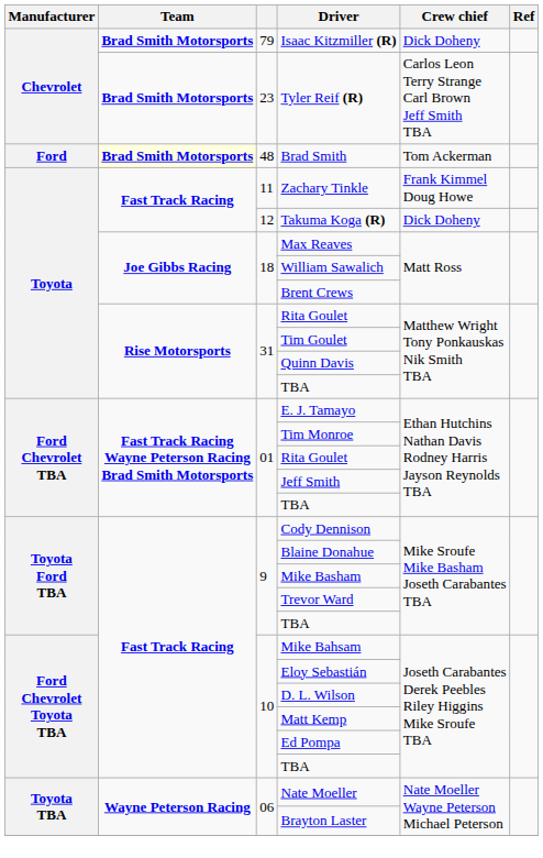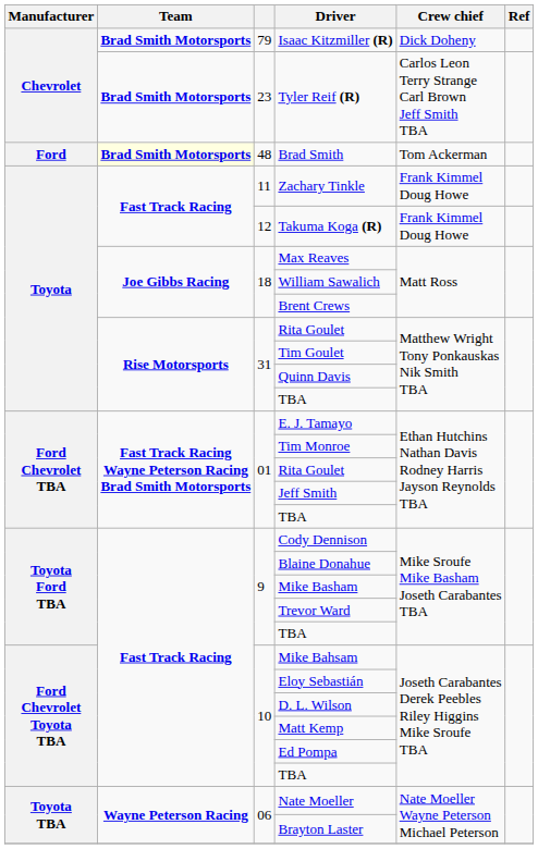 <table class="wikitable" style="font-size: 95%;">
 <tr>
 <th>Manufacturer</th>
 <th>Team</th>
 <th></th>
 <th>Driver</th>
 <th>Crew chief</th>
 <th>Ref</th>
 </tr>
 <tr>
 <th rowspan=2><a href='#'>Chevrolet</a></th>
 <td style="text-align:center;"><strong><a href='#'>Brad Smith Motorsports</a></strong></td>
 <td>79</td>
 <td><a href='#'>Isaac Kitzmiller</a> <strong>(R)</strong></td>
 <td><a href='#'>Dick Doheny</a></td>
 <td></td>
 </tr>
 <tr>
 <td style="text-align:center;"><strong><a href='#'>Brad Smith Motorsports</a></strong></td>
 <td>23</td>
 <td><a href='#'>Tyler Reif</a> <strong>(R)</strong></td>
 <td>Carlos Leon <small></small> <br> Terry Strange <small></small> <br> Carl Brown <small></small> <br> <a href='#'>Jeff Smith</a> <small></small> <br> TBA <small></small></td>
 <td></td>
 </tr>
 <tr>
 <th><a href='#'>Ford</a></th>
 <td style="background: lightyellow; text-align:center;"><strong><a href='#'>Brad Smith Motorsports</a></strong></td>
 <td>48</td>
 <td><a href='#'>Brad Smith</a></td>
 <td>Tom Ackerman</td>
 <td></td>
 </tr>
 <tr>
 <th rowspan="9"><a href='#'>Toyota</a></th>
 <td rowspan=2 style="text-align:center;"><strong><a href='#'>Fast Track Racing</a></strong></td>
 <td>11</td>
 <td><a href='#'>Zachary Tinkle</a></td>
 <td><a href='#'>Frank Kimmel</a> <small></small> <br> Doug Howe <small></small></td>
 <td></td>
 </tr>
 <tr>
 <td>12</td>
 <td><a href='#'>Takuma Koga</a> <strong>(R)</strong></td>
-<td><a href='#'>Dick Doheny</a></td>
+<td><a href='#'>Frank Kimmel</a> <small></small> <br> Doug Howe <small></small></td>
 <td></td>
 </tr>
 <tr>
 <td rowspan=3 style="text-align:center;"><strong><a href='#'>Joe Gibbs Racing</a></strong></td>
 <td rowspan=3>18</td>
 <td><a href='#'>Max Reaves</a> <small></small></td>
 <td rowspan=3>Matt Ross</td>
 <td rowspan=3></td>
 </tr>
 <tr>
 <td><a href='#'>William Sawalich</a> <small></small></td>
 </tr>
 <tr>
 <td><a href='#'>Brent Crews</a> <small></small></td>
 </tr>
 <tr>
 <td rowspan=4 style="text-align:center;"><strong><a href='#'>Rise Motorsports</a></strong></td>
 <td rowspan=4>31</td>
 <td><a href='#'>Rita Goulet</a> <small></small></td>
 <td rowspan=4>Matthew Wright <small></small> <br> Tony Ponkauskas <small></small> <br> Nik Smith <small></small> <br> TBA <small></small></td>
 <td rowspan=4></td>
 </tr>
 <tr>
 <td><a href='#'>Tim Goulet</a> <small></small></td>
 </tr>
 <tr>
 <td><a href='#'>Quinn Davis</a> <small></small></td>
 </tr>
 <tr>
 <td>TBA <small></small></td>
 </tr>
 <tr>
 <th rowspan="5"><a href='#'>Ford</a> <small></small> <br> <a href='#'>Chevrolet</a> <small></small> <br> TBA <small></small></th>
 <td rowspan=5 style="text-align:center;"><strong><a href='#'>Fast Track Racing</a></strong> <small></small> <br> <strong><a href='#'>Wayne Peterson Racing</a></strong> <small></small>  <br> <strong><a href='#'>Brad Smith Motorsports</a></strong> <small></small> </td>
 <td rowspan=5>01</td>
 <td><a href='#'>E. J. Tamayo</a> <small></small></td>
 <td rowspan=5>Ethan Hutchins <small></small> <br> Nathan Davis <small></small> <br> Rodney Harris <small></small> <br> Jayson Reynolds <small></small> <br> TBA <small></small></td>
 <td rowspan=5></td>
 </tr>
 <tr>
 <td><a href='#'>Tim Monroe</a> <small></small></td>
 </tr>
 <tr>
 <td><a href='#'>Rita Goulet</a> <small></small></td>
 </tr>
 <tr>
 <td><a href='#'>Jeff Smith</a> <small></small></td>
 </tr>
 <tr>
 <td>TBA <small></small></td>
 </tr>
 <tr>
 <th rowspan="5"><a href='#'>Toyota</a> <small></small> <br> <a href='#'>Ford</a> <small></small> <br> TBA <small></small></th>
 <td rowspan=11 style="text-align:center;"><strong><a href='#'>Fast Track Racing</a></strong></td>
 <td rowspan=5>9</td>
 <td><a href='#'>Cody Dennison</a> <small></small></td>
 <td rowspan=5>Mike Sroufe <small></small> <br> <a href='#'>Mike Basham</a> <small></small> <br> Joseth Carabantes <small></small> <br> TBA <small></small></td>
 <td rowspan=5></td>
 </tr>
 <tr>
 <td><a href='#'>Blaine Donahue</a> <small></small></td>
 </tr>
 <tr>
 <td><a href='#'>Mike Basham</a> <small></small></td>
 </tr>
 <tr>
 <td><a href='#'>Trevor Ward</a> <small></small></td>
 </tr>
 <tr>
 <td>TBA <small></small></td>
 </tr>
 <tr>
 <th rowspan="6"><a href='#'>Ford</a> <small></small> <br> <a href='#'>Chevrolet</a> <small></small> <br> <a href='#'>Toyota</a> <small></small> <br> TBA <small></small></th>
 <td rowspan=6>10</td>
 <td><a href='#'>Mike Bahsam</a> <small></small></td>
 <td rowspan=6>Joseth Carabantes <small></small> <br> Derek Peebles <small></small> <br> Riley Higgins <small></small> <br> Mike Sroufe <small></small> <br> TBA <small></small></td>
 <td rowspan=6></td>
 </tr>
 <tr>
 <td><a href='#'>Eloy Sebastián</a> <small></small></td>
 </tr>
 <tr>
 <td><a href='#'>D. L. Wilson</a> <small></small></td>
 </tr>
 <tr>
 <td><a href='#'>Matt Kemp</a> <small></small></td>
 </tr>
 <tr>
 <td><a href='#'>Ed Pompa</a> <small></small></td>
 </tr>
 <tr>
 <td>TBA <small></small></td>
 </tr>
 <tr>
 <th rowspan="2"><a href='#'>Toyota</a> <small></small> <br> TBA <small></small></th>
 <td rowspan=2 style="text-align:center;"><strong><a href='#'>Wayne Peterson Racing</a></strong></td>
 <td rowspan=2>06</td>
 <td><a href='#'>Nate Moeller</a> <small></small></td>
 <td rowspan=2><a href='#'>Nate Moeller</a> <small></small> <br> <a href='#'>Wayne Peterson</a> <small></small> <br> Michael Peterson <small></small></td>
 <td rowspan=2></td>
 </tr>
 <tr>
 <td><a href='#'>Brayton Laster</a> <small></small></td>
 </tr>
 <tr>
 </tr>
 </table>
